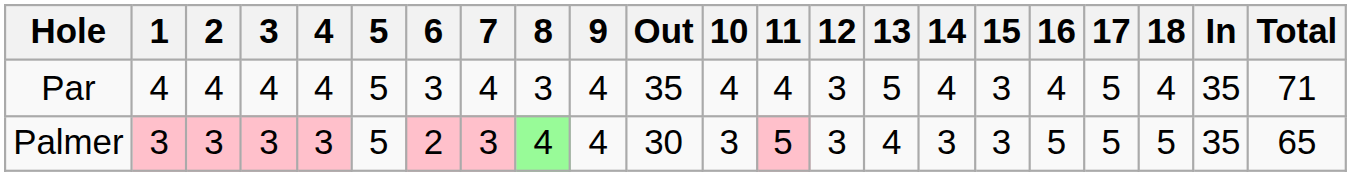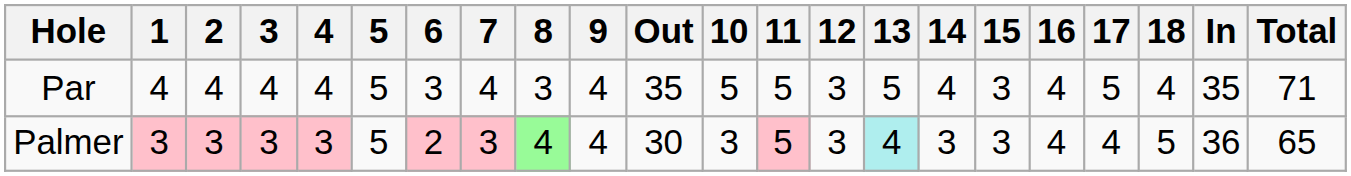 <table class="wikitable" style="text-align:center">
 <tr>
 <th>Hole</th>
 <th> 1 </th>
 <th> 2 </th>
 <th> 3 </th>
 <th> 4 </th>
 <th> 5 </th>
 <th> 6 </th>
 <th> 7 </th>
 <th> 8 </th>
 <th> 9 </th>
 <th><strong>Out</strong></th>
 <th>10</th>
 <th>11</th>
 <th>12</th>
 <th>13</th>
 <th>14</th>
 <th>15</th>
 <th>16</th>
 <th>17</th>
 <th>18</th>
 <th><strong>In</strong></th>
 <th><strong>Total</strong></th>
 </tr>
 <tr>
 <td>Par</td>
 <td>4</td>
 <td>4</td>
 <td>4</td>
 <td>4</td>
 <td>5</td>
 <td>3</td>
 <td>4</td>
 <td>3</td>
 <td>4</td>
 <td>35</td>
-<td>4</td>
-<td>4</td>
+<td>5</td>
+<td>5</td>
 <td>3</td>
 <td>5</td>
 <td>4</td>
 <td>3</td>
 <td>4</td>
 <td>5</td>
 <td>4</td>
 <td>35</td>
 <td>71</td>
 </tr>
 <tr>
 <td align=left> Palmer</td>
 <td style="background: Pink;">3</td>
 <td style="background: Pink;">3</td>
 <td style="background: Pink;">3</td>
 <td style="background: Pink;">3</td>
 <td>5</td>
 <td style="background: Pink;">2</td>
 <td style="background: Pink;">3</td>
 <td style="background: PaleGreen;">4</td>
 <td>4</td>
 <td>30</td>
 <td>3</td>
 <td style="background: Pink;">5</td>
 <td>3</td>
-<td>4</td>
+<td style="background: paleturquoise;">4</td>
 <td>3</td>
 <td>3</td>
+<td>4</td>
+<td>4</td>
 <td>5</td>
-<td>5</td>
-<td>5</td>
-<td>35</td>
+<td>36</td>
 <td>65</td>
 </tr>
 </table>
